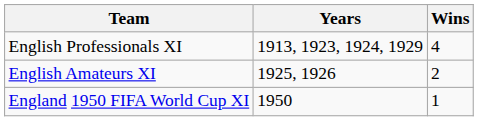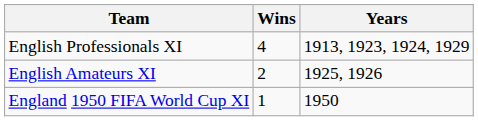 <table class="wikitable">
 <tr>
 <th>Team</th>
+<th>Wins</th>
 <th>Years</th>
-<th>Wins</th>
 </tr>
 <tr>
 <td>English Professionals XI</td>
+<td>4</td>
 <td>1913, 1923, 1924, 1929</td>
-<td>4</td>
 </tr>
 <tr>
 <td><a href='#'>English Amateurs XI</a></td>
+<td>2</td>
 <td>1925, 1926</td>
-<td>2</td>
 </tr>
 <tr>
 <td><a href='#'>England</a> <a href='#'>1950 FIFA World Cup XI</a></td>
+<td>1</td>
 <td>1950</td>
-<td>1</td>
 </tr>
 </table>
